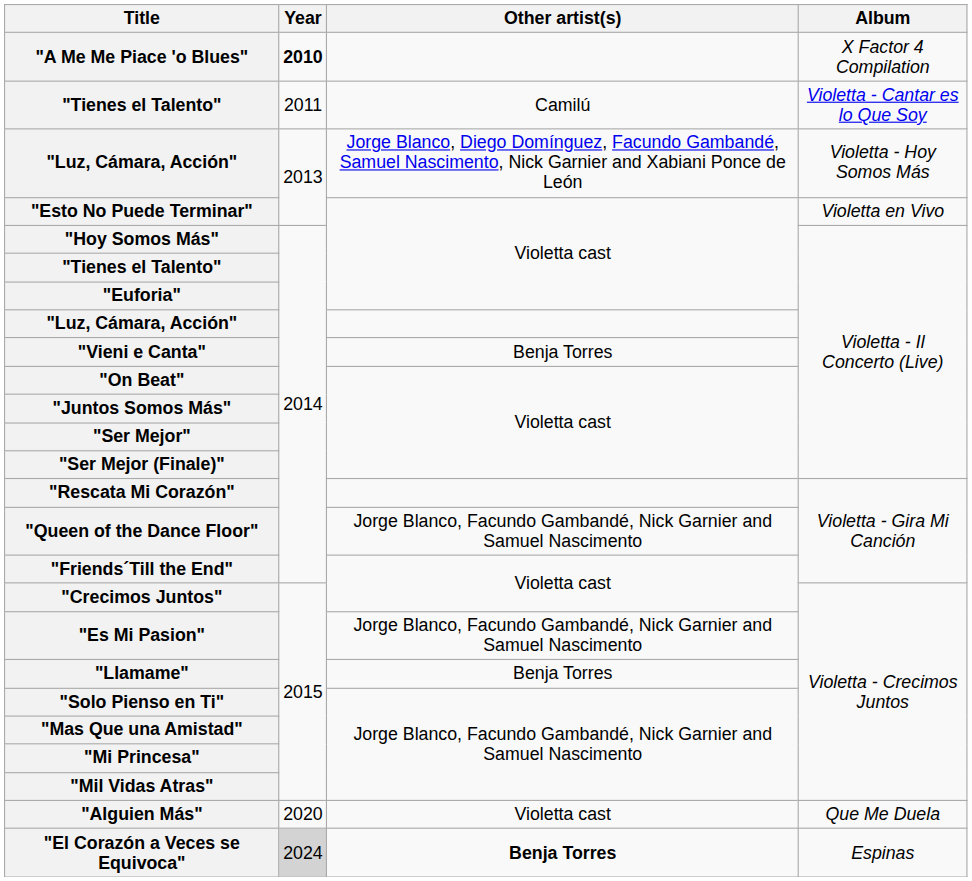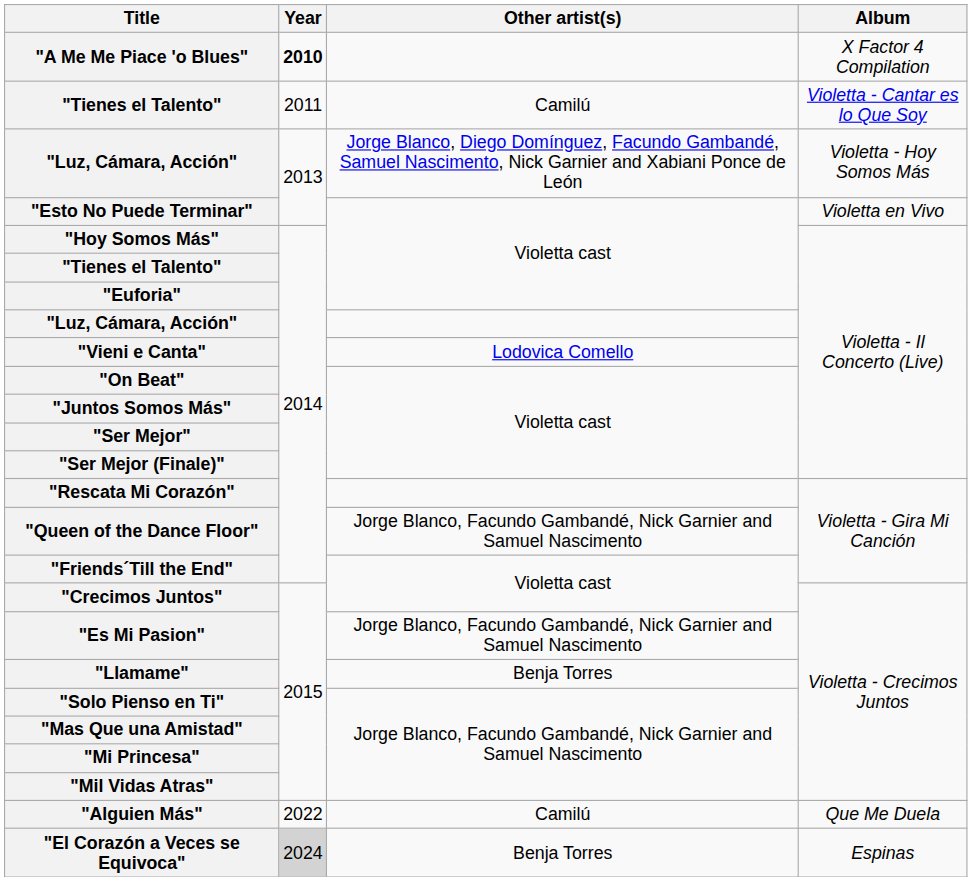 <table class="wikitable plainrowheaders" style="text-align:center;">
 <tr>
 <th scope="col" style="width:15em;">Title</th>
 <th scope="col">Year</th>
 <th scope="col">Other artist(s)</th>
 <th scope="col">Album</th>
 </tr>
 <tr>
 <th scope="row">"A Me Me Piace 'o Blues"</th>
 <td><strong>2010</strong></td>
 <td></td>
 <td><em>X Factor 4 Compilation</em></td>
 </tr>
 <tr>
 <th scope="row">"Tienes el Talento"</th>
 <td>2011</td>
 <td>Camilú</td>
 <td><em><a href='#'>Violetta - Cantar es lo Que Soy</a></em></td>
 </tr>
 <tr>
 <th scope="row">"Luz, Cámara, Acción"</th>
 <td rowspan="2">2013</td>
 <td><a href='#'>Jorge Blanco</a>, <a href='#'>Diego Domínguez</a>, <a href='#'>Facundo Gambandé</a>, <a href='#'>Samuel Nascimento</a>, Nick Garnier and Xabiani Ponce de León</td>
 <td><em>Violetta - Hoy Somos Más</em></td>
 </tr>
 <tr>
 <th scope="row">"Esto No Puede Terminar"</th>
 <td rowspan="4">Violetta cast</td>
 <td><em>Violetta en Vivo</em></td>
 </tr>
 <tr>
 <th scope="row">"Hoy Somos Más"</th>
 <td rowspan="12">2014</td>
 <td rowspan="9"><em>Violetta - Il Concerto (Live)</em></td>
 </tr>
 <tr>
 <th scope="row">"Tienes el Talento"</th>
 </tr>
 <tr>
 <th scope="row">"Euforia"</th>
 </tr>
 <tr>
 <th scope="row">"Luz, Cámara, Acción"</th>
 <td></td>
 </tr>
 <tr>
 <th scope="row">"Vieni e Canta"</th>
-<td>Benja Torres</td>
+<td><a href='#'>Lodovica Comello</a></td>
 </tr>
 <tr>
 <th scope="row">"On Beat"</th>
 <td rowspan="4">Violetta cast</td>
 </tr>
 <tr>
 <th scope="row">"Juntos Somos Más"</th>
 </tr>
 <tr>
 <th scope="row">"Ser Mejor"</th>
 </tr>
 <tr>
 <th scope="row">"Ser Mejor (Finale)"</th>
 </tr>
 <tr>
 <th scope="row">"Rescata Mi Corazón"</th>
 <td></td>
 <td rowspan="3"><em>Violetta - Gira Mi Canción</em></td>
 </tr>
 <tr>
 <th scope="row">"Queen of the Dance Floor"</th>
 <td>Jorge Blanco, Facundo Gambandé, Nick Garnier and Samuel Nascimento</td>
 </tr>
 <tr>
 <th scope="row">"Friends´Till the End"</th>
 <td rowspan="2">Violetta cast</td>
 </tr>
 <tr>
 <th scope="row">"Crecimos Juntos"</th>
 <td rowspan="7">2015</td>
 <td rowspan="7"><em>Violetta - Crecimos Juntos</em></td>
 </tr>
 <tr>
 <th scope="row">"Es Mi Pasion"</th>
 <td>Jorge Blanco, Facundo Gambandé, Nick Garnier and Samuel Nascimento</td>
 </tr>
 <tr>
 <th scope="row">"Llamame"</th>
 <td>Benja Torres</td>
 </tr>
 <tr>
 <th scope="row">"Solo Pienso en Ti"</th>
 <td rowspan="4">Jorge Blanco, Facundo Gambandé, Nick Garnier and Samuel Nascimento</td>
 </tr>
 <tr>
 <th scope="row">"Mas Que una Amistad"</th>
 </tr>
 <tr>
 <th scope="row">"Mi Princesa"</th>
 </tr>
 <tr>
 <th scope="row">"Mil Vidas Atras"</th>
 </tr>
 <tr>
 <th scope="row">"Alguien Más"</th>
-<td>2020</td>
-<td>Violetta cast</td>
+<td>2022</td>
+<td>Camilú</td>
 <td><em>Que Me Duela</em></td>
 </tr>
 <tr>
 <th scope="row">"El Corazón a Veces se Equivoca"</th>
 <td style="background: lightgrey;">2024</td>
-<td><strong>Benja Torres</strong></td>
+<td>Benja Torres</td>
 <td><em>Espinas</em></td>
 </tr>
 </table>
